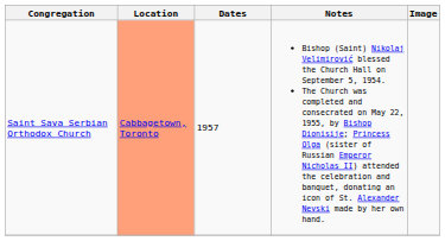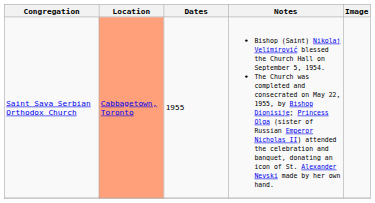 <table class="wikitable">
 <tr>
 <th width=28%>Congregation</th>
 <th width=18%>Location</th>
 <th width=20%>Dates</th>
 <th width=35%>Notes</th>
 <th width=7%>Image</th>
 </tr>
 <tr>
 <td><a href='#'>Saint Sava Serbian Orthodox Church</a></td>
 <td style="background: lightsalmon;"><a href='#'>Cabbagetown, Toronto</a></td>
-<td>1957</td>
+<td>1955</td>
 <td><br><ul><li><small>Bishop (Saint) <a href='#'>Nikolaj Velimirović</a> blessed the Church Hall on September 5, 1954.</small></li><li><small>The Church was completed and consecrated on May 22, 1955, by <a href='#'>Bishop Dionisije</a>; <a href='#'>Princess Olga</a> (sister of Russian <a href='#'>Emperor Nicholas II</a>) attended the celebration and banquet, donating an icon of St. <a href='#'>Alexander Nevski</a> made by her own hand.</small></li></ul></td>
 <td></td>
 </tr>
 <tr>
 </tr>
 </table>
